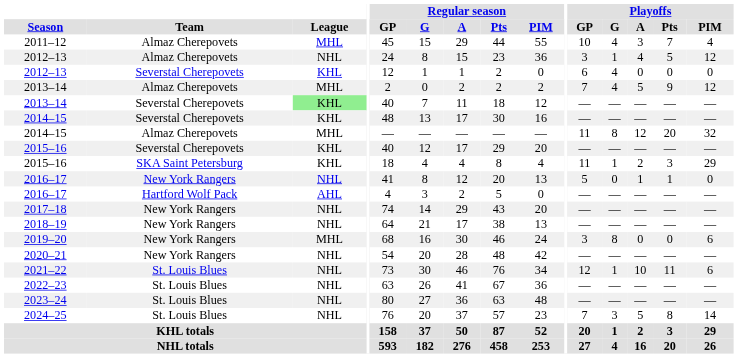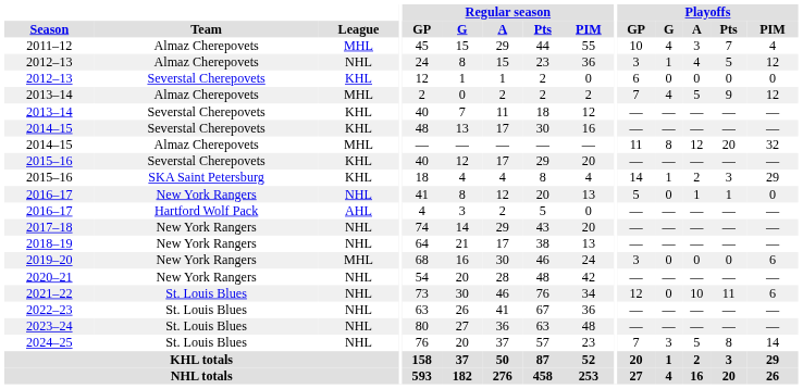 <table border="0" cellpadding="1" cellspacing="0" style="text-align:center; width:60em;">
 <tr bgcolor="#e0e0e0">
 <th colspan="3" bgcolor="#ffffff"></th>
 <th rowspan="99" bgcolor="#ffffff"></th>
 <th colspan="5"><a href='#'>Regular season</a></th>
 <th rowspan="99" bgcolor="#ffffff"></th>
 <th colspan="5"><a href='#'>Playoffs</a></th>
 </tr>
 <tr bgcolor="#e0e0e0">
 <th><a href='#'>Season</a></th>
 <th>Team</th>
 <th>League</th>
 <th>GP</th>
 <th><a href='#'>G</a></th>
 <th><a href='#'>A</a></th>
 <th><a href='#'>Pts</a></th>
 <th><a href='#'>PIM</a></th>
 <th>GP</th>
 <th>G</th>
 <th>A</th>
 <th>Pts</th>
 <th>PIM</th>
 </tr>
 <tr>
 <td>2011–12</td>
 <td>Almaz Cherepovets</td>
 <td><a href='#'>MHL</a></td>
 <td>45</td>
 <td>15</td>
 <td>29</td>
 <td>44</td>
 <td>55</td>
 <td>10</td>
 <td>4</td>
 <td>3</td>
 <td>7</td>
 <td>4</td>
 </tr>
 <tr bgcolor="#f0f0f0">
 <td>2012–13</td>
 <td>Almaz Cherepovets</td>
 <td>NHL</td>
 <td>24</td>
 <td>8</td>
 <td>15</td>
 <td>23</td>
 <td>36</td>
 <td>3</td>
 <td>1</td>
 <td>4</td>
 <td>5</td>
 <td>12</td>
 </tr>
 <tr>
 <td><a href='#'>2012–13</a></td>
 <td><a href='#'>Severstal Cherepovets</a></td>
 <td><a href='#'>KHL</a></td>
 <td>12</td>
 <td>1</td>
 <td>1</td>
 <td>2</td>
 <td>0</td>
 <td>6</td>
-<td>4</td>
+<td>0</td>
 <td>0</td>
 <td>0</td>
 <td>0</td>
 </tr>
 <tr bgcolor="#f0f0f0">
 <td>2013–14</td>
 <td>Almaz Cherepovets</td>
 <td>MHL</td>
 <td>2</td>
 <td>0</td>
 <td>2</td>
 <td>2</td>
 <td>2</td>
 <td>7</td>
 <td>4</td>
 <td>5</td>
 <td>9</td>
 <td>12</td>
 </tr>
 <tr>
 <td><a href='#'>2013–14</a></td>
 <td>Severstal Cherepovets</td>
-<td style="background: lightgreen;">KHL</td>
+<td>KHL</td>
 <td>40</td>
 <td>7</td>
 <td>11</td>
 <td>18</td>
 <td>12</td>
 <td>—</td>
 <td>—</td>
 <td>—</td>
 <td>—</td>
 <td>—</td>
 </tr>
 <tr bgcolor="#f0f0f0">
 <td><a href='#'>2014–15</a></td>
 <td>Severstal Cherepovets</td>
 <td>KHL</td>
 <td>48</td>
 <td>13</td>
 <td>17</td>
 <td>30</td>
 <td>16</td>
 <td>—</td>
 <td>—</td>
 <td>—</td>
 <td>—</td>
 <td>—</td>
 </tr>
 <tr>
 <td>2014–15</td>
 <td>Almaz Cherepovets</td>
 <td>MHL</td>
 <td>—</td>
 <td>—</td>
 <td>—</td>
 <td>—</td>
 <td>—</td>
 <td>11</td>
 <td>8</td>
 <td>12</td>
 <td>20</td>
 <td>32</td>
 </tr>
 <tr bgcolor="#f0f0f0">
 <td><a href='#'>2015–16</a></td>
 <td>Severstal Cherepovets</td>
 <td>KHL</td>
 <td>40</td>
 <td>12</td>
 <td>17</td>
 <td>29</td>
 <td>20</td>
 <td>—</td>
 <td>—</td>
 <td>—</td>
 <td>—</td>
 <td>—</td>
 </tr>
 <tr>
 <td>2015–16</td>
 <td><a href='#'>SKA Saint Petersburg</a></td>
 <td>KHL</td>
 <td>18</td>
 <td>4</td>
 <td>4</td>
 <td>8</td>
 <td>4</td>
-<td>11</td>
+<td>14</td>
 <td>1</td>
 <td>2</td>
 <td>3</td>
 <td>29</td>
 </tr>
 <tr bgcolor="#f0f0f0">
 <td><a href='#'>2016–17</a></td>
 <td><a href='#'>New York Rangers</a></td>
 <td><a href='#'>NHL</a></td>
 <td>41</td>
 <td>8</td>
 <td>12</td>
 <td>20</td>
 <td>13</td>
 <td>5</td>
 <td>0</td>
 <td>1</td>
 <td>1</td>
 <td>0</td>
 </tr>
 <tr>
 <td><a href='#'>2016–17</a></td>
 <td><a href='#'>Hartford Wolf Pack</a></td>
 <td><a href='#'>AHL</a></td>
 <td>4</td>
 <td>3</td>
 <td>2</td>
 <td>5</td>
 <td>0</td>
 <td>—</td>
 <td>—</td>
 <td>—</td>
 <td>—</td>
 <td>—</td>
 </tr>
 <tr bgcolor="#f0f0f0">
 <td><a href='#'>2017–18</a></td>
 <td>New York Rangers</td>
 <td>NHL</td>
 <td>74</td>
 <td>14</td>
 <td>29</td>
 <td>43</td>
 <td>20</td>
 <td>—</td>
 <td>—</td>
 <td>—</td>
 <td>—</td>
 <td>—</td>
 </tr>
 <tr>
 <td><a href='#'>2018–19</a></td>
 <td>New York Rangers</td>
 <td>NHL</td>
 <td>64</td>
 <td>21</td>
 <td>17</td>
 <td>38</td>
 <td>13</td>
 <td>—</td>
 <td>—</td>
 <td>—</td>
 <td>—</td>
 <td>—</td>
 </tr>
 <tr bgcolor="#f0f0f0">
 <td><a href='#'>2019–20</a></td>
 <td>New York Rangers</td>
 <td>MHL</td>
 <td>68</td>
 <td>16</td>
 <td>30</td>
 <td>46</td>
 <td>24</td>
 <td>3</td>
-<td>8</td>
+<td>0</td>
 <td>0</td>
 <td>0</td>
 <td>6</td>
 </tr>
 <tr>
 <td><a href='#'>2020–21</a></td>
 <td>New York Rangers</td>
 <td>NHL</td>
 <td>54</td>
 <td>20</td>
 <td>28</td>
 <td>48</td>
 <td>42</td>
 <td>—</td>
 <td>—</td>
 <td>—</td>
 <td>—</td>
 <td>—</td>
 </tr>
 <tr bgcolor="#f0f0f0">
 <td><a href='#'>2021–22</a></td>
 <td><a href='#'>St. Louis Blues</a></td>
 <td>NHL</td>
 <td>73</td>
 <td>30</td>
 <td>46</td>
 <td>76</td>
 <td>34</td>
 <td>12</td>
-<td>1</td>
+<td>0</td>
 <td>10</td>
 <td>11</td>
 <td>6</td>
 </tr>
 <tr>
 <td><a href='#'>2022–23</a></td>
 <td>St. Louis Blues</td>
 <td>NHL</td>
 <td>63</td>
 <td>26</td>
 <td>41</td>
 <td>67</td>
 <td>36</td>
 <td>—</td>
 <td>—</td>
 <td>—</td>
 <td>—</td>
 <td>—</td>
 </tr>
 <tr bgcolor="#f0f0f0">
 <td><a href='#'>2023–24</a></td>
 <td>St. Louis Blues</td>
 <td>NHL</td>
 <td>80</td>
 <td>27</td>
 <td>36</td>
 <td>63</td>
 <td>48</td>
 <td>—</td>
 <td>—</td>
 <td>—</td>
 <td>—</td>
 <td>—</td>
 </tr>
 <tr>
 <td><a href='#'>2024–25</a></td>
 <td>St. Louis Blues</td>
 <td>NHL</td>
 <td>76</td>
 <td>20</td>
 <td>37</td>
 <td>57</td>
 <td>23</td>
 <td>7</td>
 <td>3</td>
 <td>5</td>
 <td>8</td>
 <td>14</td>
 </tr>
 <tr bgcolor="#e0e0e0">
 <th colspan="3">KHL totals</th>
 <th>158</th>
 <th>37</th>
 <th>50</th>
 <th>87</th>
 <th>52</th>
 <th>20</th>
 <th>1</th>
 <th>2</th>
 <th>3</th>
 <th>29</th>
 </tr>
 <tr bgcolor="#e0e0e0">
 <th colspan="3">NHL totals</th>
 <th>593</th>
 <th>182</th>
 <th>276</th>
 <th>458</th>
 <th>253</th>
 <th>27</th>
 <th>4</th>
 <th>16</th>
 <th>20</th>
 <th>26</th>
 </tr>
 </table>
